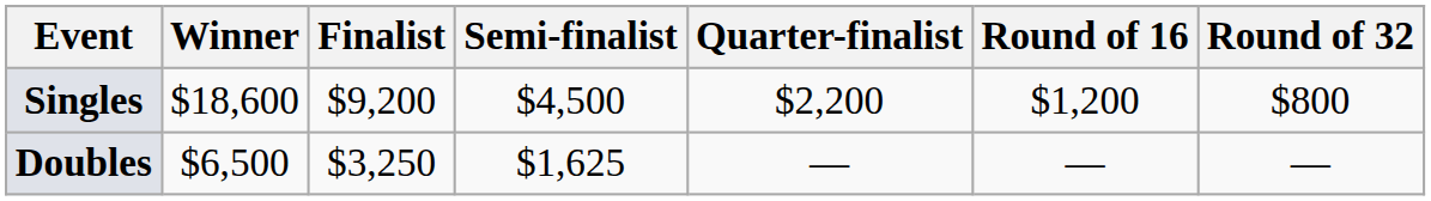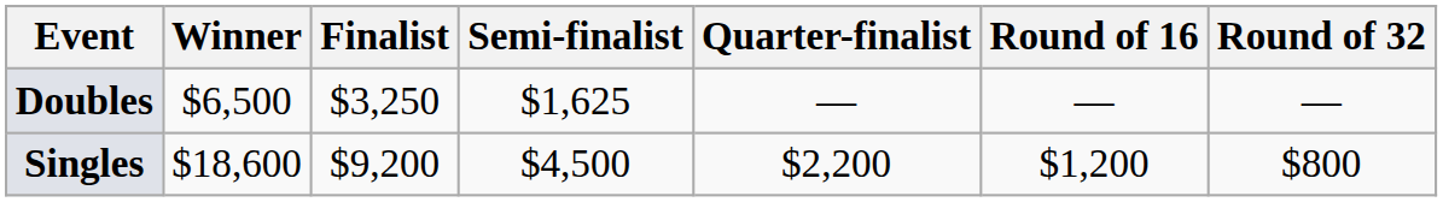 <table class="wikitable" style="text-align:center">
 <tr>
 <th scope=col>Event</th>
 <th scope=col>Winner</th>
 <th scope=col>Finalist</th>
 <th scope=col>Semi-finalist</th>
 <th scope=col>Quarter-finalist</th>
 <th scope=col>Round of 16</th>
 <th scope=col>Round of 32</th>
 </tr>
 <tr>
+<td bgcolor="#dfe2e9"><strong>Doubles</strong></td>
+<td>$6,500</td>
+<td>$3,250</td>
+<td>$1,625</td>
+<td>—</td>
+<td>—</td>
+<td>—</td>
+</tr>
+<tr>
 <td bgcolor="#dfe2e9"><strong>Singles</strong></td>
 <td>$18,600</td>
 <td>$9,200</td>
 <td>$4,500</td>
 <td>$2,200</td>
 <td>$1,200</td>
 <td>$800</td>
 </tr>
-<tr>
-<td bgcolor="#dfe2e9"><strong>Doubles</strong></td>
-<td>$6,500</td>
-<td>$3,250</td>
-<td>$1,625</td>
-<td>—</td>
-<td>—</td>
-<td>—</td>
-</tr>
 </table>
